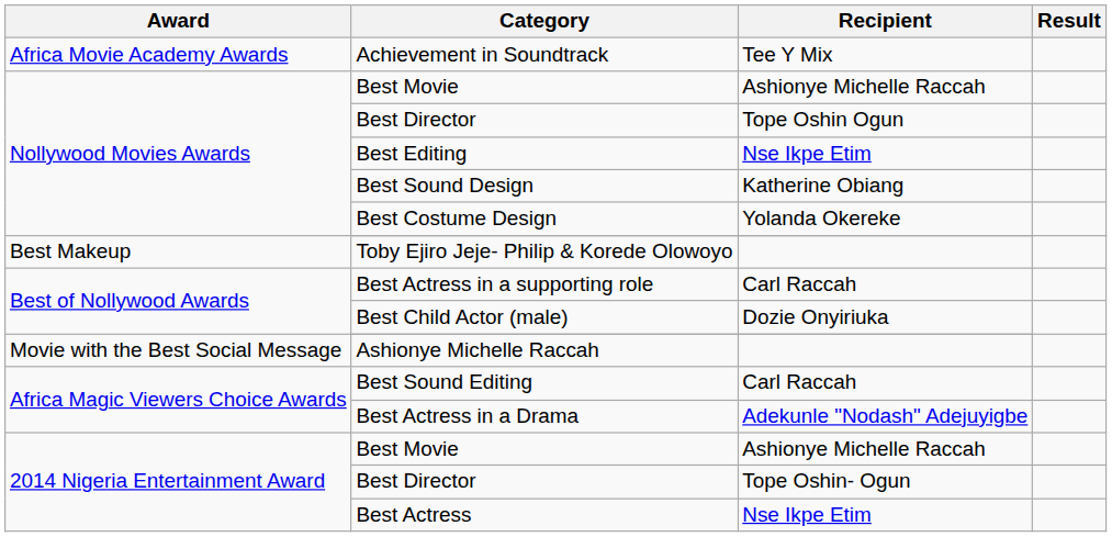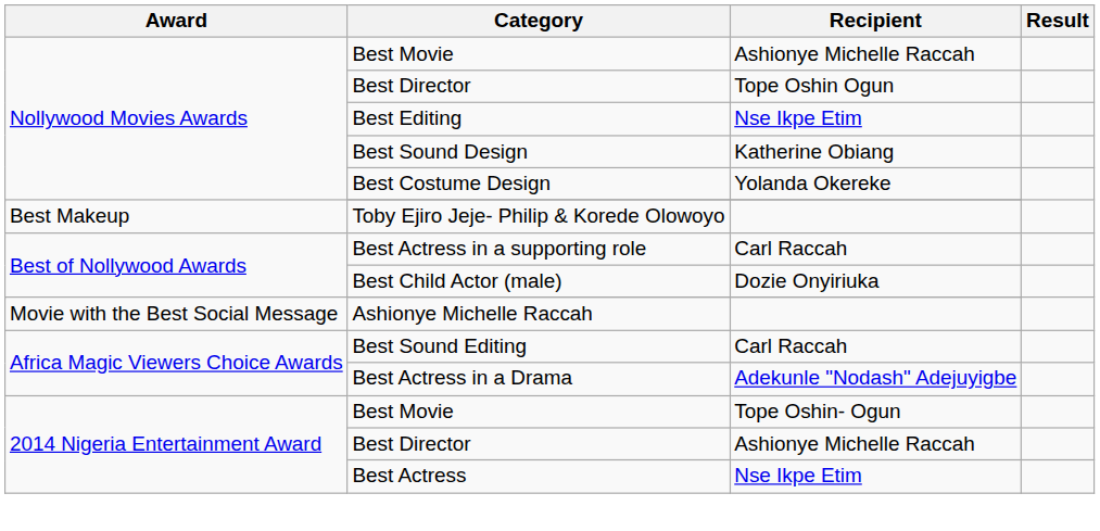 <table class="wikitable">
 <tr>
 <th>Award</th>
 <th>Category</th>
 <th>Recipient</th>
 <th>Result</th>
-</tr>
-<tr>
-<td><a href='#'>Africa Movie Academy Awards</a></td>
-<td>Achievement in Soundtrack</td>
-<td>Tee Y Mix</td>
-<td></td>
 </tr>
 <tr>
 <td rowspan=6><a href='#'>Nollywood Movies Awards</a></td>
 <td>Best Movie</td>
 <td>Ashionye Michelle Raccah</td>
 <td></td>
 </tr>
 <tr>
 <td>Best Director</td>
 <td>Tope Oshin Ogun</td>
 <td></td>
 </tr>
 <tr>
 <td>Best Editing</td>
 <td><a href='#'>Nse Ikpe Etim</a></td>
 <td></td>
 </tr>
 <tr>
 <td>Best Sound Design</td>
 <td>Katherine Obiang</td>
 <td></td>
 </tr>
 <tr>
 <td>Best Costume Design</td>
 <td>Yolanda Okereke</td>
 <td></td>
 </tr>
 <tr>
 </tr>
 <tr>
 <td>Best Makeup</td>
 <td>Toby Ejiro Jeje- Philip & Korede Olowoyo</td>
 <td></td>
 </tr>
 <tr>
 <td rowspan=3><a href='#'>Best of Nollywood Awards</a></td>
 <td>Best Actress in a supporting role</td>
 <td>Carl Raccah</td>
 <td></td>
 </tr>
 <tr>
 <td>Best Child Actor (male)</td>
 <td>Dozie Onyiriuka</td>
 <td></td>
 </tr>
 <tr>
 </tr>
 <tr>
 <td>Movie with the Best Social Message</td>
 <td>Ashionye Michelle Raccah</td>
 <td></td>
 </tr>
 <tr>
 <td rowspan=2><a href='#'>Africa Magic Viewers Choice Awards</a></td>
 <td>Best Sound Editing</td>
 <td>Carl Raccah</td>
 <td></td>
 </tr>
 <tr>
 <td>Best Actress in a Drama</td>
 <td><a href='#'>Adekunle "Nodash" Adejuyigbe</a></td>
 <td></td>
 </tr>
 <tr>
 <td rowspan=3><a href='#'>2014 Nigeria Entertainment Award</a></td>
 <td>Best Movie</td>
-<td>Ashionye Michelle Raccah</td>
+<td>Tope Oshin- Ogun</td>
 <td></td>
 </tr>
 <tr>
 <td>Best Director</td>
-<td>Tope Oshin- Ogun</td>
+<td>Ashionye Michelle Raccah</td>
 <td></td>
 </tr>
 <tr>
 <td>Best Actress</td>
 <td><a href='#'>Nse Ikpe Etim</a></td>
 <td></td>
 </tr>
 </table>
